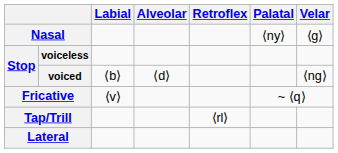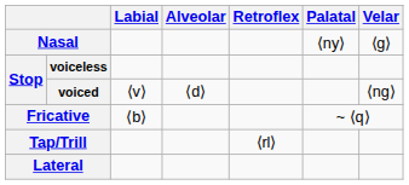 <table class="wikitable"style="text-align:center">
 <tr>
 <th colspan="2"></th>
 <th><a href='#'>Labial</a></th>
 <th><a href='#'>Alveolar</a></th>
 <th><a href='#'>Retroflex</a></th>
 <th><a href='#'>Palatal</a></th>
 <th><a href='#'>Velar</a></th>
 </tr>
 <tr>
 <th colspan="2"><a href='#'>Nasal</a></th>
 <td></td>
 <td></td>
 <td></td>
 <td> ⟨ny⟩</td>
 <td> ⟨g⟩</td>
 </tr>
 <tr>
 <th rowspan="2"><a href='#'>Stop</a></th>
 <th><small>voiceless</small></th>
 <td></td>
 <td></td>
 <td></td>
 <td></td>
 <td></td>
 </tr>
 <tr>
 <th><small>voiced</small></th>
-<td> ⟨b⟩</td>
+<td> ⟨v⟩</td>
 <td> ⟨d⟩</td>
 <td></td>
 <td></td>
 <td> ⟨ng⟩</td>
 </tr>
 <tr>
 <th colspan="2"><a href='#'>Fricative</a></th>
-<td> ⟨v⟩</td>
+<td> ⟨b⟩</td>
 <td></td>
 <td></td>
 <td colspan="2">~ ⟨q⟩</td>
 </tr>
 <tr>
 <th colspan="2"><a href='#'>Tap/Trill</a></th>
 <td></td>
 <td></td>
 <td> ⟨rl⟩</td>
 <td></td>
 <td></td>
 </tr>
 <tr>
 <th colspan="2"><a href='#'>Lateral</a></th>
 <td></td>
 <td></td>
 <td></td>
 <td></td>
 <td></td>
 </tr>
 </table>
